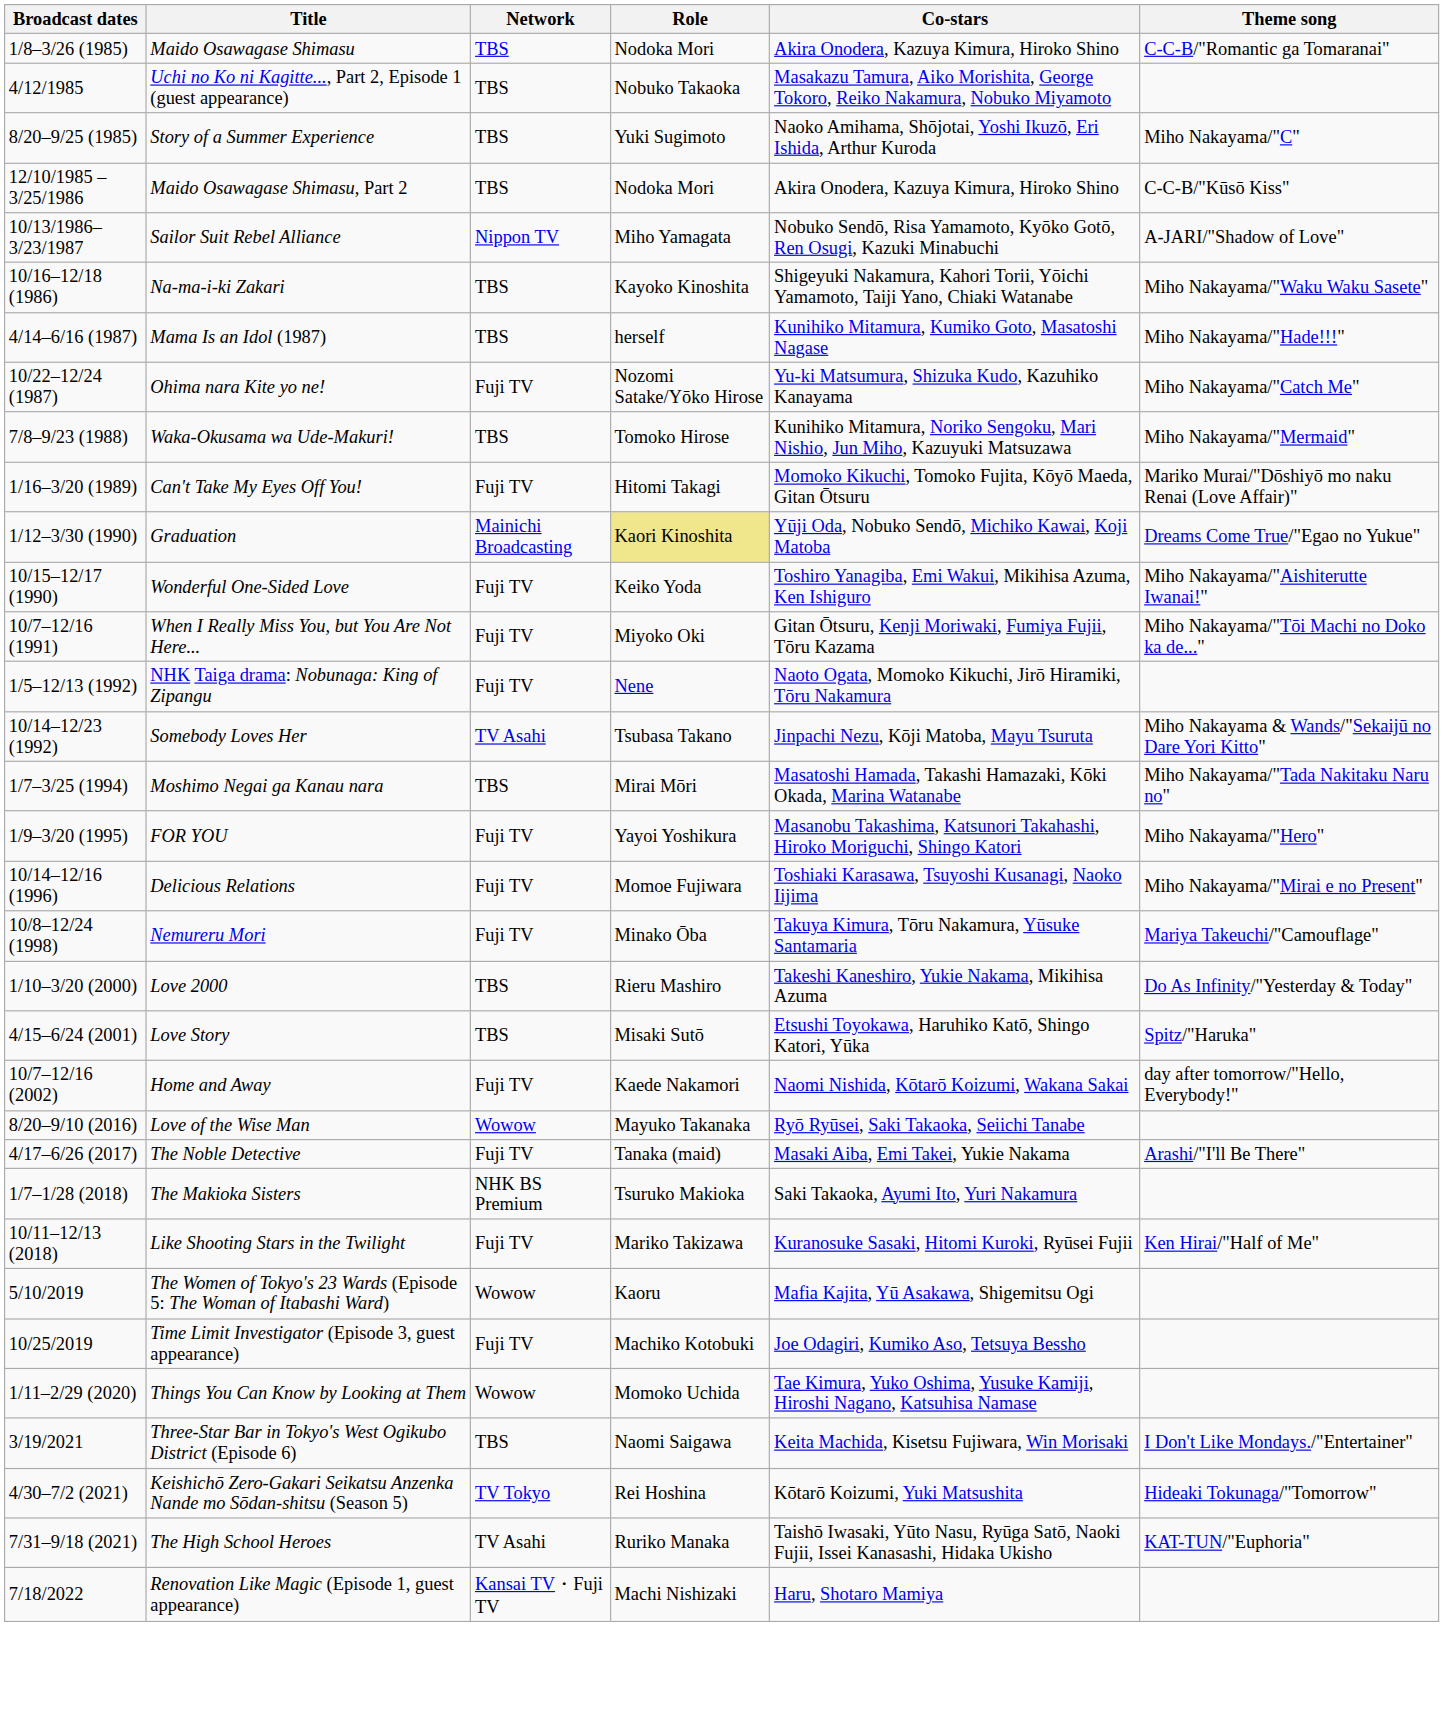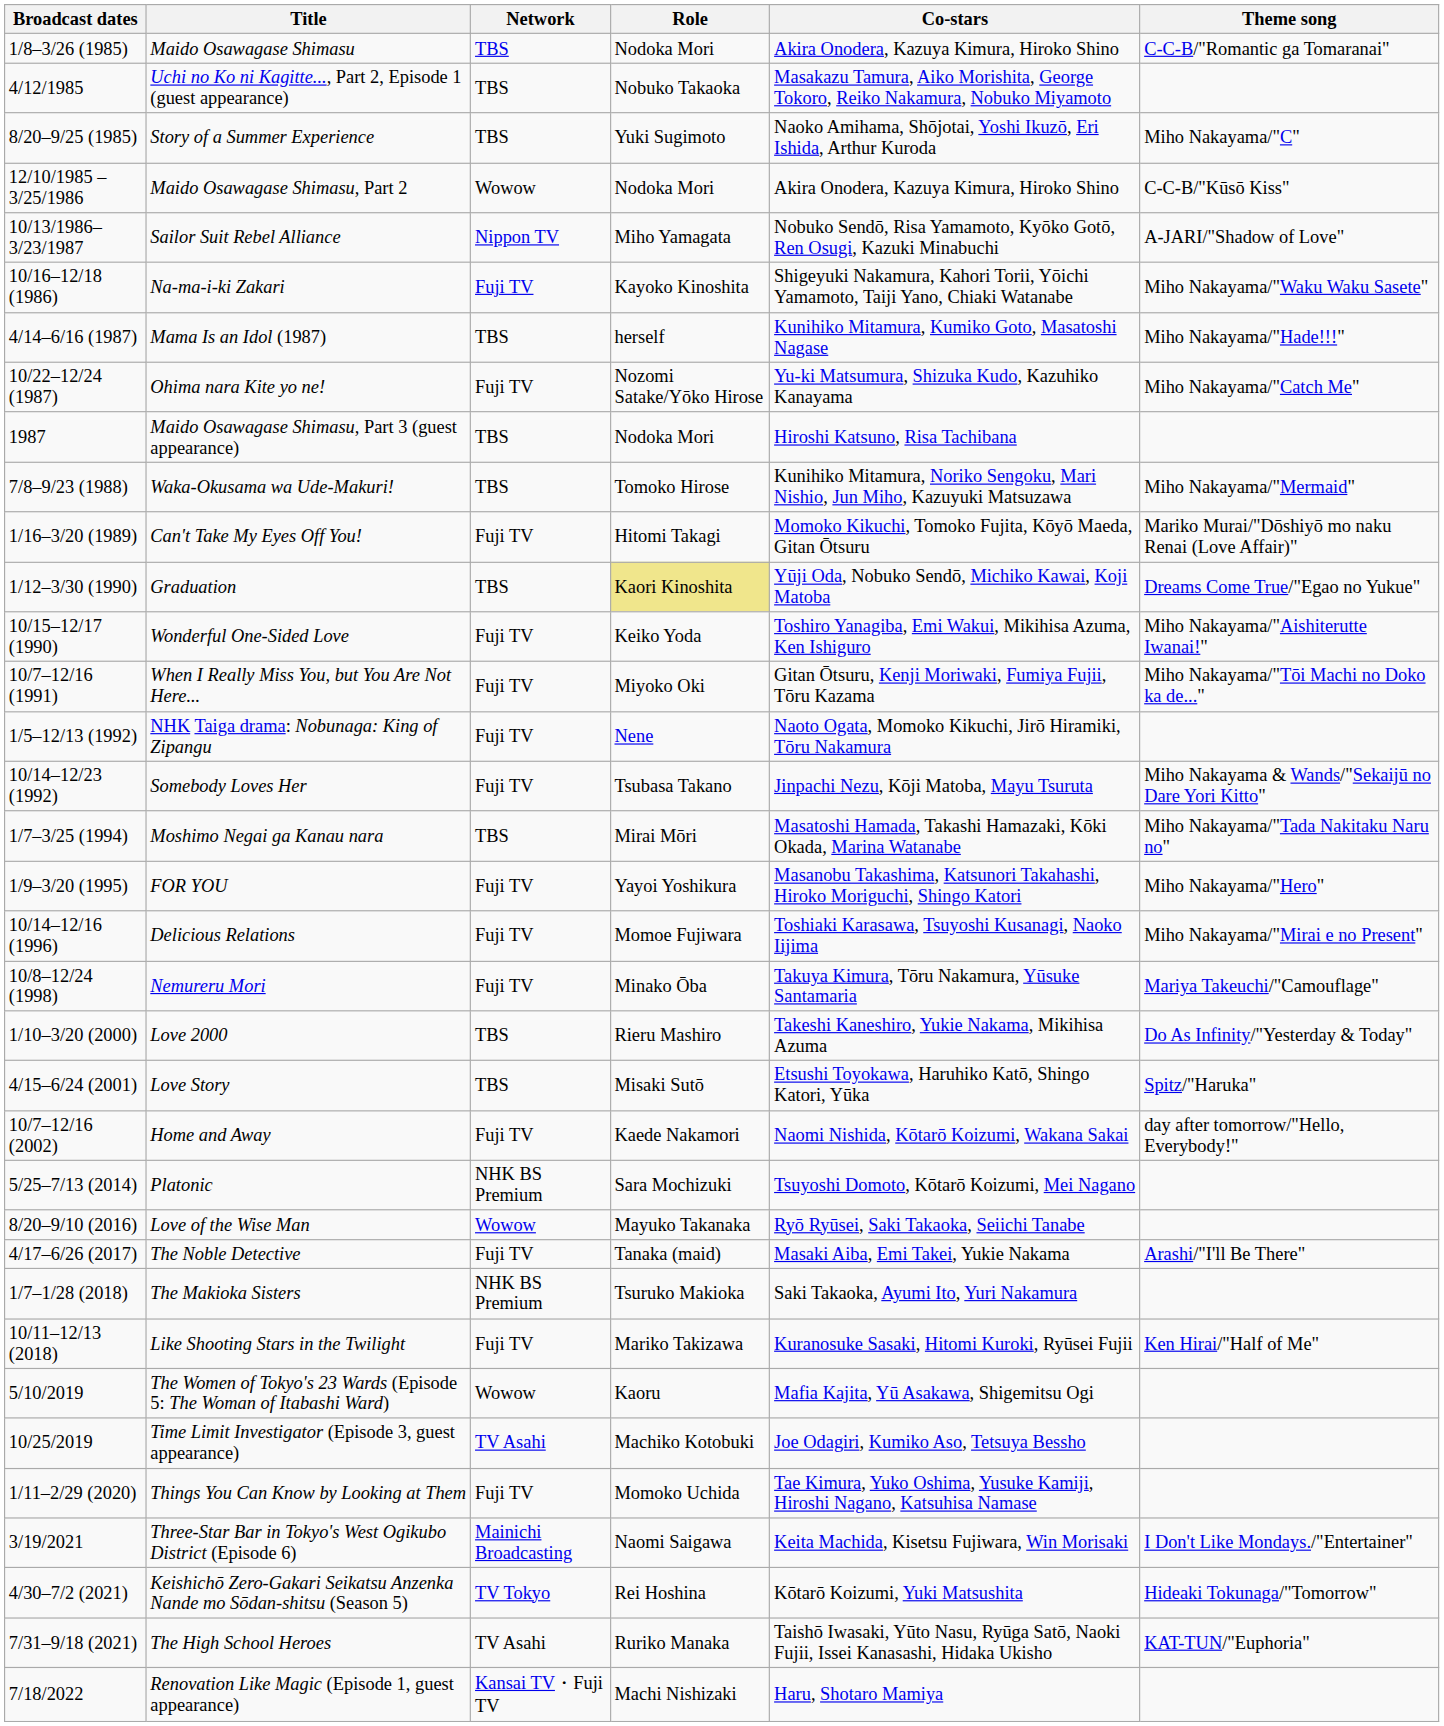 <table class=wikitable>
 <tr>
 <th>Broadcast dates</th>
 <th>Title</th>
 <th>Network</th>
 <th>Role</th>
 <th>Co-stars</th>
 <th>Theme song</th>
 </tr>
 <tr>
 <td>1/8–3/26 (1985)</td>
 <td><em>Maido Osawagase Shimasu</em></td>
 <td><a href='#'>TBS</a></td>
 <td>Nodoka Mori</td>
 <td><a href='#'>Akira Onodera</a>, Kazuya Kimura, Hiroko Shino</td>
 <td><a href='#'>C-C-B</a>/"Romantic ga Tomaranai"</td>
 </tr>
 <tr>
 <td>4/12/1985</td>
 <td><em><a href='#'>Uchi no Ko ni Kagitte...</a></em>, Part 2, Episode 1 (guest appearance)</td>
 <td>TBS</td>
 <td>Nobuko Takaoka</td>
 <td><a href='#'>Masakazu Tamura</a>, <a href='#'>Aiko Morishita</a>, <a href='#'>George Tokoro</a>, <a href='#'>Reiko Nakamura</a>, <a href='#'>Nobuko Miyamoto</a></td>
 <td></td>
 </tr>
 <tr>
 <td>8/20–9/25 (1985)</td>
 <td><em>Story of a Summer Experience</em></td>
 <td>TBS</td>
 <td>Yuki Sugimoto</td>
 <td>Naoko Amihama, Shōjotai, <a href='#'>Yoshi Ikuzō</a>, <a href='#'>Eri Ishida</a>, Arthur Kuroda</td>
 <td>Miho Nakayama/"<a href='#'>C</a>"</td>
 </tr>
 <tr>
 <td>12/10/1985 – 3/25/1986</td>
 <td><em>Maido Osawagase Shimasu</em>, Part 2</td>
-<td>TBS</td>
+<td>Wowow</td>
 <td>Nodoka Mori</td>
 <td>Akira Onodera, Kazuya Kimura, Hiroko Shino</td>
 <td>C-C-B/"Kūsō Kiss"</td>
 </tr>
 <tr>
 <td>10/13/1986–3/23/1987</td>
 <td><em>Sailor Suit Rebel Alliance</em></td>
 <td><a href='#'>Nippon TV</a></td>
 <td>Miho Yamagata</td>
 <td>Nobuko Sendō, Risa Yamamoto, Kyōko Gotō, <a href='#'>Ren Osugi</a>, Kazuki Minabuchi</td>
 <td>A-JARI/"Shadow of Love"</td>
 </tr>
 <tr>
 <td>10/16–12/18 (1986)</td>
 <td><em>Na-ma-i-ki Zakari</em></td>
-<td>TBS</td>
+<td><a href='#'>Fuji TV</a></td>
 <td>Kayoko Kinoshita</td>
 <td>Shigeyuki Nakamura, Kahori Torii, Yōichi Yamamoto, Taiji Yano, Chiaki Watanabe</td>
 <td>Miho Nakayama/"<a href='#'>Waku Waku Sasete</a>"</td>
 </tr>
 <tr>
 <td>4/14–6/16 (1987)</td>
 <td><em>Mama Is an Idol</em> (1987)</td>
 <td>TBS</td>
 <td>herself</td>
 <td><a href='#'>Kunihiko Mitamura</a>, <a href='#'>Kumiko Goto</a>, <a href='#'>Masatoshi Nagase</a></td>
 <td>Miho Nakayama/"<a href='#'>Hade!!!</a>"</td>
 </tr>
 <tr>
 <td>10/22–12/24 (1987)</td>
 <td><em>Ohima nara Kite yo ne!</em></td>
 <td>Fuji TV</td>
 <td>Nozomi Satake/Yōko Hirose</td>
 <td><a href='#'>Yu-ki Matsumura</a>, <a href='#'>Shizuka Kudo</a>, Kazuhiko Kanayama</td>
 <td>Miho Nakayama/"<a href='#'>Catch Me</a>"</td>
 </tr>
 <tr>
+<td>1987</td>
+<td><em>Maido Osawagase Shimasu</em>, Part 3 (guest appearance)</td>
+<td>TBS</td>
+<td>Nodoka Mori</td>
+<td><a href='#'>Hiroshi Katsuno</a>, <a href='#'>Risa Tachibana</a></td>
+<td></td>
+</tr>
+<tr>
 <td>7/8–9/23 (1988)</td>
 <td><em>Waka-Okusama wa Ude-Makuri!</em></td>
 <td>TBS</td>
 <td>Tomoko Hirose</td>
 <td>Kunihiko Mitamura, <a href='#'>Noriko Sengoku</a>, <a href='#'>Mari Nishio</a>, <a href='#'>Jun Miho</a>, Kazuyuki Matsuzawa</td>
 <td>Miho Nakayama/"<a href='#'>Mermaid</a>"</td>
 </tr>
 <tr>
 <td>1/16–3/20 (1989)</td>
 <td><em>Can't Take My Eyes Off You!</em></td>
 <td>Fuji TV</td>
 <td>Hitomi Takagi</td>
 <td><a href='#'>Momoko Kikuchi</a>, Tomoko Fujita, Kōyō Maeda, Gitan Ōtsuru</td>
 <td>Mariko Murai/"Dōshiyō mo naku Renai (Love Affair)"</td>
 </tr>
 <tr>
 <td>1/12–3/30 (1990)</td>
 <td><em>Graduation</em></td>
-<td><a href='#'>Mainichi Broadcasting</a></td>
+<td>TBS</td>
 <td style="background: khaki;">Kaori Kinoshita</td>
 <td><a href='#'>Yūji Oda</a>, Nobuko Sendō, <a href='#'>Michiko Kawai</a>, <a href='#'>Koji Matoba</a></td>
 <td><a href='#'>Dreams Come True</a>/"Egao no Yukue"</td>
 </tr>
 <tr>
 <td>10/15–12/17 (1990)</td>
 <td><em>Wonderful One-Sided Love</em></td>
 <td>Fuji TV</td>
 <td>Keiko Yoda</td>
 <td><a href='#'>Toshiro Yanagiba</a>, <a href='#'>Emi Wakui</a>, Mikihisa Azuma, <a href='#'>Ken Ishiguro</a></td>
 <td>Miho Nakayama/"<a href='#'>Aishiterutte Iwanai!</a>"</td>
 </tr>
 <tr>
 <td>10/7–12/16 (1991)</td>
 <td><em>When I Really Miss You, but You Are Not Here...</em></td>
 <td>Fuji TV</td>
 <td>Miyoko Oki</td>
 <td>Gitan Ōtsuru, <a href='#'>Kenji Moriwaki</a>, <a href='#'>Fumiya Fujii</a>, Tōru Kazama</td>
 <td>Miho Nakayama/"<a href='#'>Tōi Machi no Doko ka de...</a>"</td>
 </tr>
 <tr>
 <td>1/5–12/13 (1992)</td>
 <td><a href='#'>NHK</a> <a href='#'>Taiga drama</a>: <em>Nobunaga: King of Zipangu</em></td>
 <td>Fuji TV</td>
 <td><a href='#'>Nene</a></td>
 <td><a href='#'>Naoto Ogata</a>, Momoko Kikuchi, Jirō Hiramiki, <a href='#'>Tōru Nakamura</a></td>
 <td></td>
 </tr>
 <tr>
 <td>10/14–12/23 (1992)</td>
 <td><em>Somebody Loves Her</em></td>
-<td><a href='#'>TV Asahi</a></td>
+<td>Fuji TV</td>
 <td>Tsubasa Takano</td>
 <td><a href='#'>Jinpachi Nezu</a>, Kōji Matoba, <a href='#'>Mayu Tsuruta</a></td>
 <td>Miho Nakayama & <a href='#'>Wands</a>/"<a href='#'>Sekaijū no Dare Yori Kitto</a>"</td>
 </tr>
 <tr>
 <td>1/7–3/25 (1994)</td>
 <td><em>Moshimo Negai ga Kanau nara</em></td>
 <td>TBS</td>
 <td>Mirai Mōri</td>
 <td><a href='#'>Masatoshi Hamada</a>, Takashi Hamazaki, Kōki Okada, <a href='#'>Marina Watanabe</a></td>
 <td>Miho Nakayama/"<a href='#'>Tada Nakitaku Naru no</a>"</td>
 </tr>
 <tr>
 <td>1/9–3/20 (1995)</td>
 <td><em>FOR YOU</em></td>
 <td>Fuji TV</td>
 <td>Yayoi Yoshikura</td>
 <td><a href='#'>Masanobu Takashima</a>, <a href='#'>Katsunori Takahashi</a>, <a href='#'>Hiroko Moriguchi</a>, <a href='#'>Shingo Katori</a></td>
 <td>Miho Nakayama/"<a href='#'>Hero</a>"</td>
 </tr>
 <tr>
 <td>10/14–12/16 (1996)</td>
 <td><em>Delicious Relations</em></td>
 <td>Fuji TV</td>
 <td>Momoe Fujiwara</td>
 <td><a href='#'>Toshiaki Karasawa</a>, <a href='#'>Tsuyoshi Kusanagi</a>, <a href='#'>Naoko Iijima</a></td>
 <td>Miho Nakayama/"<a href='#'>Mirai e no Present</a>"</td>
 </tr>
 <tr>
 <td>10/8–12/24 (1998)</td>
 <td><em><a href='#'>Nemureru Mori</a></em></td>
 <td>Fuji TV</td>
 <td>Minako Ōba</td>
 <td><a href='#'>Takuya Kimura</a>, Tōru Nakamura, <a href='#'>Yūsuke Santamaria</a></td>
 <td><a href='#'>Mariya Takeuchi</a>/"Camouflage"</td>
 </tr>
 <tr>
 <td>1/10–3/20 (2000)</td>
 <td><em>Love 2000</em></td>
 <td>TBS</td>
 <td>Rieru Mashiro</td>
 <td><a href='#'>Takeshi Kaneshiro</a>, <a href='#'>Yukie Nakama</a>, Mikihisa Azuma</td>
 <td><a href='#'>Do As Infinity</a>/"Yesterday & Today"</td>
 </tr>
 <tr>
 <td>4/15–6/24 (2001)</td>
 <td><em>Love Story</em></td>
 <td>TBS</td>
 <td>Misaki Sutō</td>
 <td><a href='#'>Etsushi Toyokawa</a>, Haruhiko Katō, Shingo Katori, Yūka</td>
 <td><a href='#'>Spitz</a>/"Haruka"</td>
 </tr>
 <tr>
 <td>10/7–12/16 (2002)</td>
 <td><em>Home and Away</em></td>
 <td>Fuji TV</td>
 <td>Kaede Nakamori</td>
 <td><a href='#'>Naomi Nishida</a>, <a href='#'>Kōtarō Koizumi</a>, <a href='#'>Wakana Sakai</a></td>
 <td>day after tomorrow/"Hello, Everybody!"</td>
 </tr>
 <tr>
+<td>5/25–7/13 (2014)</td>
+<td><em>Platonic</em></td>
+<td>NHK BS Premium</td>
+<td>Sara Mochizuki</td>
+<td><a href='#'>Tsuyoshi Domoto</a>, Kōtarō Koizumi, <a href='#'>Mei Nagano</a></td>
+<td></td>
+</tr>
+<tr>
 <td>8/20–9/10 (2016)</td>
 <td><em>Love of the Wise Man</em></td>
 <td><a href='#'>Wowow</a></td>
 <td>Mayuko Takanaka</td>
 <td><a href='#'>Ryō Ryūsei</a>, <a href='#'>Saki Takaoka</a>, <a href='#'>Seiichi Tanabe</a></td>
 <td></td>
 </tr>
 <tr>
 <td>4/17–6/26 (2017)</td>
 <td><em>The Noble Detective</em></td>
 <td>Fuji TV</td>
 <td>Tanaka (maid)</td>
 <td><a href='#'>Masaki Aiba</a>, <a href='#'>Emi Takei</a>, Yukie Nakama</td>
 <td><a href='#'>Arashi</a>/"I'll Be There"</td>
 </tr>
 <tr>
 <td>1/7–1/28 (2018)</td>
 <td><em>The Makioka Sisters</em></td>
 <td>NHK BS Premium</td>
 <td>Tsuruko Makioka</td>
 <td>Saki Takaoka, <a href='#'>Ayumi Ito</a>, <a href='#'>Yuri Nakamura</a></td>
 <td></td>
 </tr>
 <tr>
 <td>10/11–12/13 (2018)</td>
 <td><em>Like Shooting Stars in the Twilight</em></td>
 <td>Fuji TV</td>
 <td>Mariko Takizawa</td>
 <td><a href='#'>Kuranosuke Sasaki</a>, <a href='#'>Hitomi Kuroki</a>, Ryūsei Fujii</td>
 <td><a href='#'>Ken Hirai</a>/"Half of Me"</td>
 </tr>
 <tr>
 <td>5/10/2019</td>
 <td><em>The Women of Tokyo's 23 Wards</em> (Episode 5: <em>The Woman of Itabashi Ward</em>)</td>
 <td>Wowow</td>
 <td>Kaoru</td>
 <td><a href='#'>Mafia Kajita</a>, <a href='#'>Yū Asakawa</a>, Shigemitsu Ogi</td>
 <td></td>
 </tr>
 <tr>
 <td>10/25/2019</td>
 <td><em>Time Limit Investigator</em> (Episode 3, guest appearance)</td>
-<td>Fuji TV</td>
+<td><a href='#'>TV Asahi</a></td>
 <td>Machiko Kotobuki</td>
 <td><a href='#'>Joe Odagiri</a>, <a href='#'>Kumiko Aso</a>, <a href='#'>Tetsuya Bessho</a></td>
 <td></td>
 </tr>
 <tr>
 <td>1/11–2/29 (2020)</td>
 <td><em>Things You Can Know by Looking at Them</em></td>
-<td>Wowow</td>
+<td>Fuji TV</td>
 <td>Momoko Uchida</td>
 <td><a href='#'>Tae Kimura</a>, <a href='#'>Yuko Oshima</a>, <a href='#'>Yusuke Kamiji</a>, <a href='#'>Hiroshi Nagano</a>, <a href='#'>Katsuhisa Namase</a></td>
 <td></td>
 </tr>
 <tr>
 <td>3/19/2021</td>
 <td><em>Three-Star Bar in Tokyo's West Ogikubo District</em> (Episode 6)</td>
-<td>TBS</td>
+<td><a href='#'>Mainichi Broadcasting</a></td>
 <td>Naomi Saigawa</td>
 <td><a href='#'>Keita Machida</a>, Kisetsu Fujiwara, <a href='#'>Win Morisaki</a></td>
 <td><a href='#'>I Don't Like Mondays.</a>/"Entertainer"</td>
 </tr>
 <tr>
 <td>4/30–7/2 (2021)</td>
 <td><em>Keishichō Zero-Gakari Seikatsu Anzenka Nande mo Sōdan-shitsu</em> (Season 5)</td>
 <td><a href='#'>TV Tokyo</a></td>
 <td>Rei Hoshina</td>
 <td>Kōtarō Koizumi, <a href='#'>Yuki Matsushita</a></td>
 <td><a href='#'>Hideaki Tokunaga</a>/"Tomorrow"</td>
 </tr>
 <tr>
 <td>7/31–9/18 (2021)</td>
 <td><em>The High School Heroes</em></td>
 <td>TV Asahi</td>
 <td>Ruriko Manaka</td>
 <td>Taishō Iwasaki, Yūto Nasu, Ryūga Satō, Naoki Fujii, Issei Kanasashi, Hidaka Ukisho</td>
 <td><a href='#'>KAT-TUN</a>/"Euphoria"</td>
 </tr>
 <tr>
 <td>7/18/2022</td>
 <td><em>Renovation Like Magic</em> (Episode 1, guest appearance)</td>
 <td><a href='#'>Kansai TV</a>・Fuji TV</td>
 <td>Machi Nishizaki</td>
 <td><a href='#'>Haru</a>, <a href='#'>Shotaro Mamiya</a></td>
 <td></td>
 </tr>
 </table>
